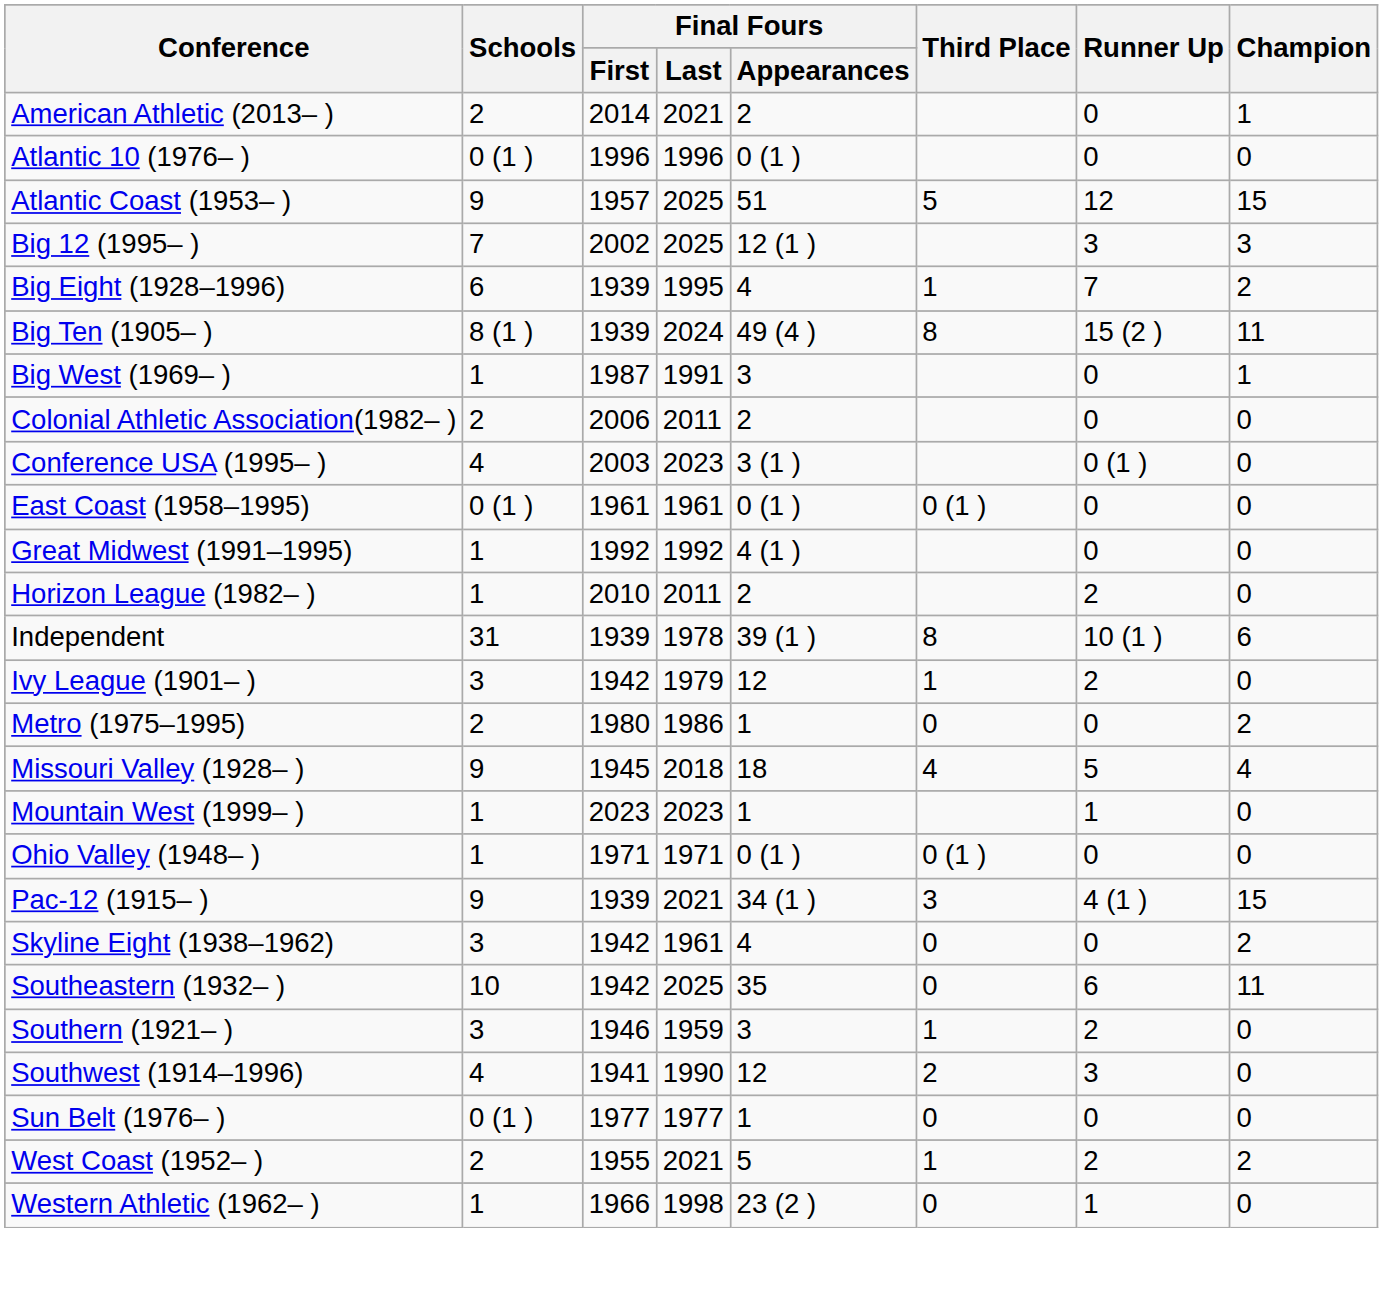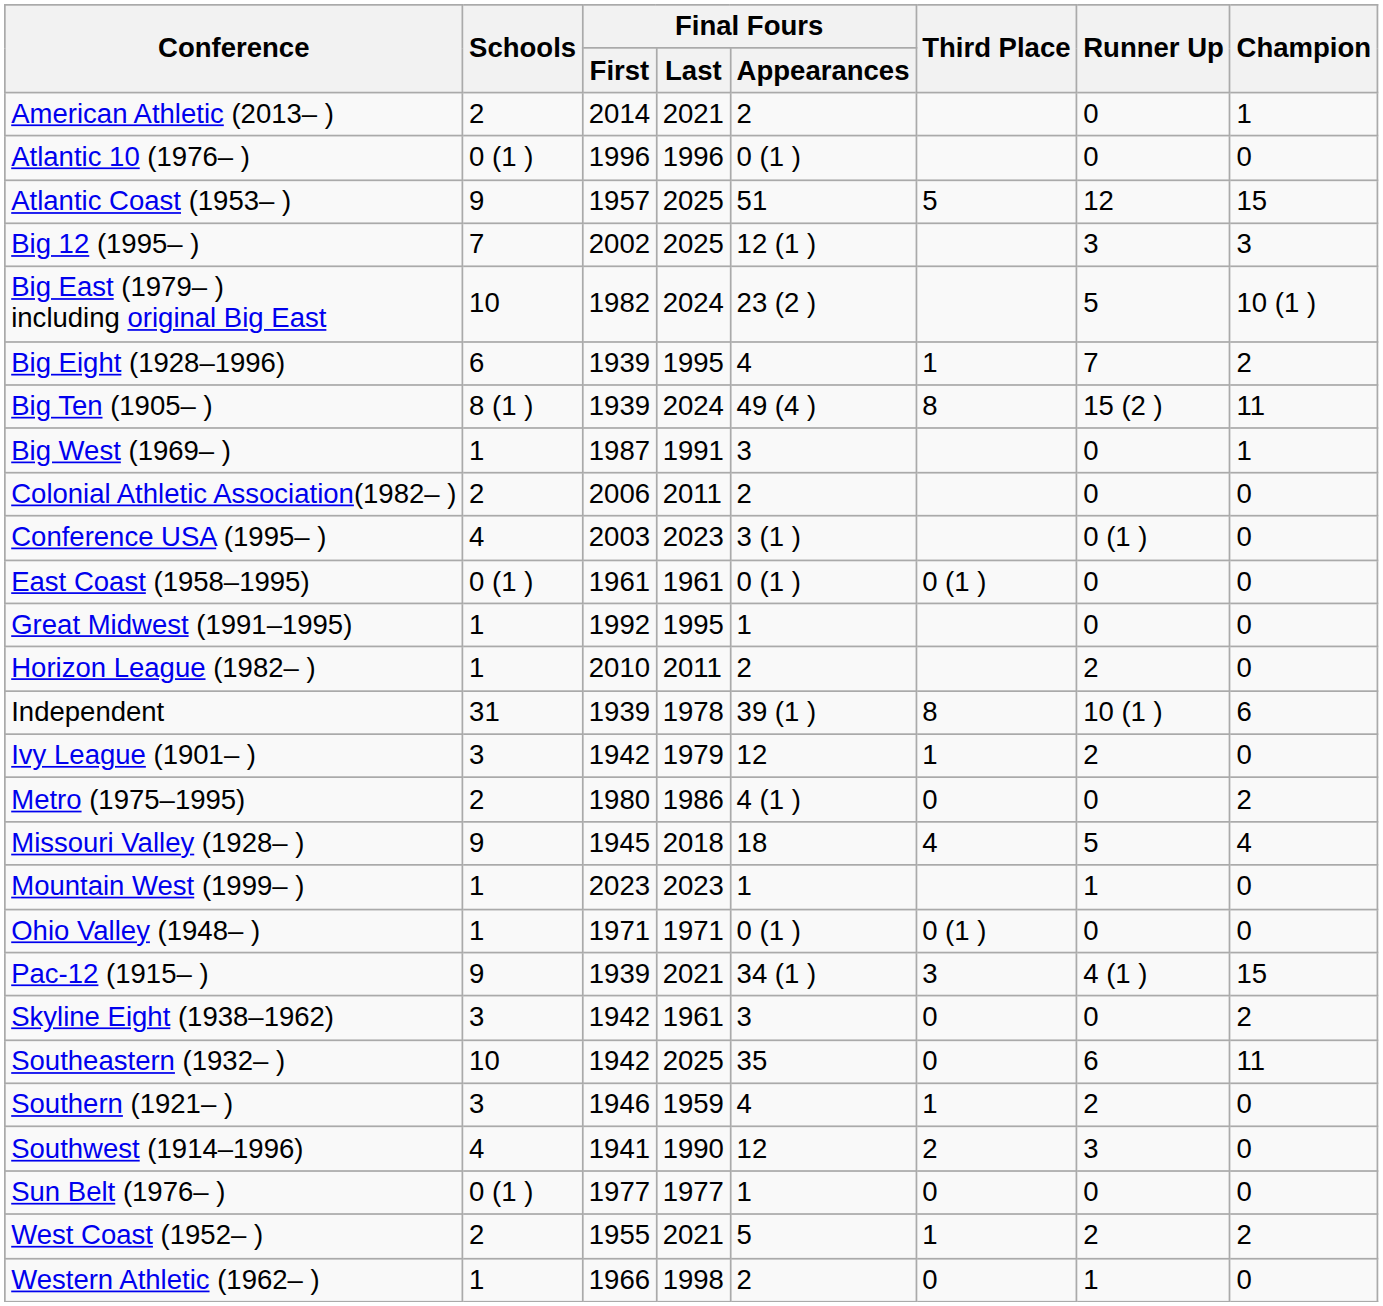 <table class="wikitable sortable">
 <tr>
 <th rowspan="2">Conference</th>
 <th rowspan="2">Schools</th>
 <th colspan="3">Final Fours</th>
 <th rowspan="2">Third Place</th>
 <th rowspan="2">Runner Up</th>
 <th rowspan="2">Champion</th>
 </tr>
 <tr>
 <th>First</th>
 <th>Last</th>
 <th>Appearances</th>
 </tr>
 <tr>
 <td><a href='#'>American Athletic</a> (2013– )</td>
 <td>2</td>
 <td>2014</td>
 <td>2021</td>
 <td>2</td>
 <td></td>
 <td>0</td>
 <td>1</td>
 </tr>
 <tr>
 <td><a href='#'>Atlantic 10</a> (1976– )</td>
 <td>0 (1 )</td>
 <td>1996</td>
 <td>1996</td>
 <td>0 (1 )</td>
 <td></td>
 <td>0</td>
 <td>0</td>
 </tr>
 <tr>
 <td><a href='#'>Atlantic Coast</a> (1953– )</td>
 <td>9</td>
 <td>1957</td>
 <td>2025</td>
 <td>51</td>
 <td>5</td>
 <td>12</td>
 <td>15</td>
 </tr>
 <tr>
 <td><a href='#'>Big 12</a> (1995– )</td>
 <td>7</td>
 <td>2002</td>
 <td>2025</td>
 <td>12 (1 )</td>
 <td></td>
 <td>3</td>
 <td>3</td>
+</tr>
+<tr>
+<td><a href='#'>Big East</a> (1979– )<br>including <a href='#'>original Big East</a></td>
+<td>10</td>
+<td>1982</td>
+<td>2024</td>
+<td>23 (2 )</td>
+<td></td>
+<td>5</td>
+<td>10 (1 )</td>
 </tr>
 <tr>
 <td><a href='#'>Big Eight</a> (1928–1996)</td>
 <td>6</td>
 <td>1939</td>
 <td>1995</td>
 <td>4</td>
 <td>1</td>
 <td>7</td>
 <td>2</td>
 </tr>
 <tr>
 <td><a href='#'>Big Ten</a> (1905– )</td>
 <td>8 (1 )</td>
 <td>1939</td>
 <td>2024</td>
 <td>49 (4 )</td>
 <td>8</td>
 <td>15 (2 )</td>
 <td>11</td>
 </tr>
 <tr>
 <td><a href='#'>Big West</a> (1969– )</td>
 <td>1</td>
 <td>1987</td>
 <td>1991</td>
 <td>3</td>
 <td></td>
 <td>0</td>
 <td>1</td>
 </tr>
 <tr>
 <td><a href='#'>Colonial Athletic Association</a>(1982– )</td>
 <td>2</td>
 <td>2006</td>
 <td>2011</td>
 <td>2</td>
 <td></td>
 <td>0</td>
 <td>0</td>
 </tr>
 <tr>
 <td><a href='#'>Conference USA</a> (1995– )</td>
 <td>4</td>
 <td>2003</td>
 <td>2023</td>
 <td>3 (1 )</td>
 <td></td>
 <td>0 (1 )</td>
 <td>0</td>
 </tr>
 <tr>
 <td><a href='#'>East Coast</a> (1958–1995)</td>
 <td>0 (1 )</td>
 <td>1961</td>
 <td>1961</td>
 <td>0 (1 )</td>
 <td>0 (1 )</td>
 <td>0</td>
 <td>0</td>
 </tr>
 <tr>
 <td><a href='#'>Great Midwest</a> (1991–1995)</td>
 <td>1</td>
 <td>1992</td>
-<td>1992</td>
-<td>4 (1 )</td>
+<td>1995</td>
+<td>1</td>
 <td></td>
 <td>0</td>
 <td>0</td>
 </tr>
 <tr>
 <td><a href='#'>Horizon League</a> (1982– )</td>
 <td>1</td>
 <td>2010</td>
 <td>2011</td>
 <td>2</td>
 <td></td>
 <td>2</td>
 <td>0</td>
 </tr>
 <tr>
 <td>Independent</td>
 <td>31</td>
 <td>1939</td>
 <td>1978</td>
 <td>39 (1 )</td>
 <td>8</td>
 <td>10 (1 )</td>
 <td>6</td>
 </tr>
 <tr>
 <td><a href='#'>Ivy League</a> (1901– )</td>
 <td>3</td>
 <td>1942</td>
 <td>1979</td>
 <td>12</td>
 <td>1</td>
 <td>2</td>
 <td>0</td>
 </tr>
 <tr>
 <td><a href='#'>Metro</a> (1975–1995)</td>
 <td>2</td>
 <td>1980</td>
 <td>1986</td>
-<td>1</td>
+<td>4 (1 )</td>
 <td>0</td>
 <td>0</td>
 <td>2</td>
 </tr>
 <tr>
 <td><a href='#'>Missouri Valley</a> (1928– )</td>
 <td>9</td>
 <td>1945</td>
 <td>2018</td>
 <td>18</td>
 <td>4</td>
 <td>5</td>
 <td>4</td>
 </tr>
 <tr>
 <td><a href='#'>Mountain West</a> (1999– )</td>
 <td>1</td>
 <td>2023</td>
 <td>2023</td>
 <td>1</td>
 <td></td>
 <td>1</td>
 <td>0</td>
 </tr>
 <tr>
 <td><a href='#'>Ohio Valley</a> (1948– )</td>
 <td>1</td>
 <td>1971</td>
 <td>1971</td>
 <td>0 (1 )</td>
 <td>0 (1 )</td>
 <td>0</td>
 <td>0</td>
 </tr>
 <tr>
 <td><a href='#'>Pac-12</a> (1915– )</td>
 <td>9</td>
 <td>1939</td>
 <td>2021</td>
 <td>34 (1 )</td>
 <td>3</td>
 <td>4 (1 )</td>
 <td>15</td>
 </tr>
 <tr>
 <td><a href='#'>Skyline Eight</a> (1938–1962)</td>
 <td>3</td>
 <td>1942</td>
 <td>1961</td>
-<td>4</td>
+<td>3</td>
 <td>0</td>
 <td>0</td>
 <td>2</td>
 </tr>
 <tr>
 <td><a href='#'>Southeastern</a> (1932– )</td>
 <td>10</td>
 <td>1942</td>
 <td>2025</td>
 <td>35</td>
 <td>0</td>
 <td>6</td>
 <td>11</td>
 </tr>
 <tr>
 <td><a href='#'>Southern</a> (1921– )</td>
 <td>3</td>
 <td>1946</td>
 <td>1959</td>
-<td>3</td>
+<td>4</td>
 <td>1</td>
 <td>2</td>
 <td>0</td>
 </tr>
 <tr>
 <td><a href='#'>Southwest</a> (1914–1996)</td>
 <td>4</td>
 <td>1941</td>
 <td>1990</td>
 <td>12</td>
 <td>2</td>
 <td>3</td>
 <td>0</td>
 </tr>
 <tr>
 <td><a href='#'>Sun Belt</a> (1976– )</td>
 <td>0 (1 )</td>
 <td>1977</td>
 <td>1977</td>
 <td>1</td>
 <td>0</td>
 <td>0</td>
 <td>0</td>
 </tr>
 <tr>
 <td><a href='#'>West Coast</a> (1952– )</td>
 <td>2</td>
 <td>1955</td>
 <td>2021</td>
 <td>5</td>
 <td>1</td>
 <td>2</td>
 <td>2</td>
 </tr>
 <tr>
 <td><a href='#'>Western Athletic</a> (1962– )</td>
 <td>1</td>
 <td>1966</td>
 <td>1998</td>
-<td>23 (2 )</td>
+<td>2</td>
 <td>0</td>
 <td>1</td>
 <td>0</td>
 </tr>
 </table>
